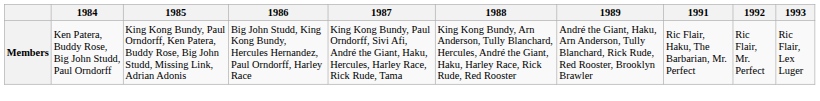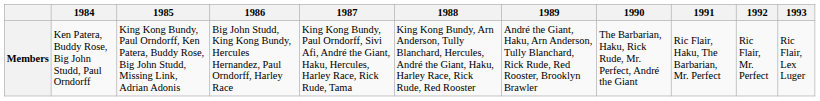 <table class="wikitable">
 <tr>
 <th></th>
 <th>1984</th>
 <th>1985</th>
 <th>1986</th>
 <th>1987</th>
 <th>1988</th>
 <th>1989</th>
+<th>1990</th>
 <th>1991</th>
 <th>1992</th>
 <th>1993</th>
 </tr>
 <tr>
 <th>Members</th>
 <td>Ken Patera, Buddy Rose, Big John Studd, Paul Orndorff</td>
 <td>King Kong Bundy, Paul Orndorff, Ken Patera, Buddy Rose, Big John Studd, Missing Link, Adrian Adonis</td>
 <td>Big John Studd, King Kong Bundy, Hercules Hernandez, Paul Orndorff, Harley Race</td>
 <td>King Kong Bundy, Paul Orndorff, Sivi Afi, André the Giant, Haku, Hercules, Harley Race, Rick Rude, Tama</td>
 <td>King Kong Bundy, Arn Anderson, Tully Blanchard, Hercules, André the Giant, Haku, Harley Race, Rick Rude, Red Rooster</td>
 <td>André the Giant, Haku, Arn Anderson, Tully Blanchard, Rick Rude, Red Rooster, Brooklyn Brawler</td>
+<td>The Barbarian, Haku, Rick Rude, Mr. Perfect, André the Giant</td>
 <td>Ric Flair, Haku, The Barbarian, Mr. Perfect</td>
 <td>Ric Flair, Mr. Perfect</td>
 <td>Ric Flair, Lex Luger</td>
 </tr>
 </table>
